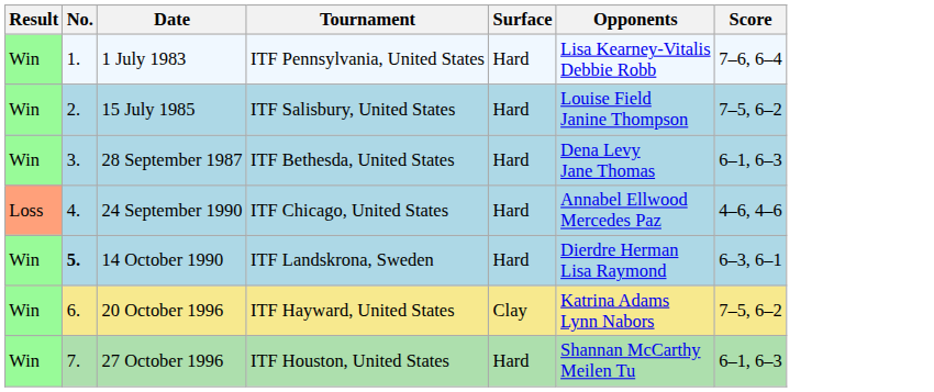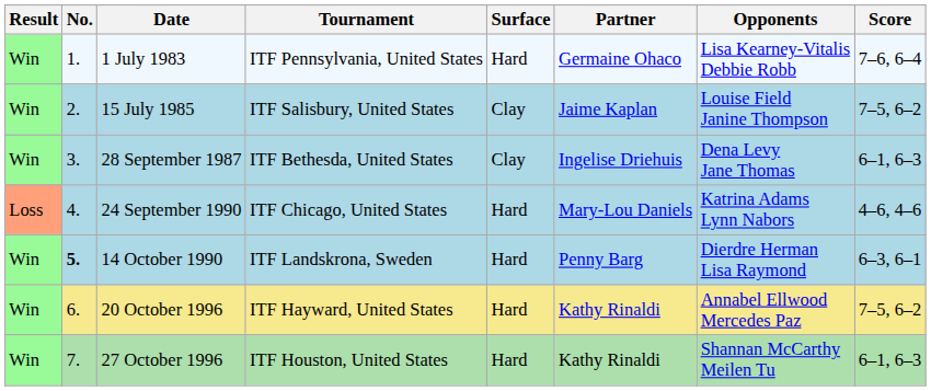 <table class="sortable wikitable" style=font-size:97%>
 <tr>
 <th>Result</th>
 <th>No.</th>
 <th>Date</th>
 <th>Tournament</th>
 <th>Surface</th>
+<th>Partner</th>
 <th>Opponents</th>
 <th>Score</th>
 </tr>
 <tr style="background:#f0f8ff;">
 <td style="background:#98fb98;">Win</td>
 <td>1.</td>
 <td>1 July 1983</td>
 <td>ITF Pennsylvania, United States</td>
 <td>Hard</td>
+<td> <a href='#'>Germaine Ohaco</a></td>
 <td> <a href='#'>Lisa Kearney-Vitalis</a> <br>  <a href='#'>Debbie Robb</a></td>
 <td>7–6, 6–4</td>
 </tr>
 <tr bgcolor=lightblue>
 <td style="background:#98fb98;">Win</td>
 <td>2.</td>
 <td>15 July 1985</td>
 <td>ITF Salisbury, United States</td>
-<td>Hard</td>
+<td>Clay</td>
+<td> <a href='#'>Jaime Kaplan</a></td>
 <td> <a href='#'>Louise Field</a> <br>  <a href='#'>Janine Thompson</a></td>
 <td>7–5, 6–2</td>
 </tr>
 <tr style="background:lightblue;">
 <td style="background:#98fb98;">Win</td>
 <td>3.</td>
 <td>28 September 1987</td>
 <td>ITF Bethesda, United States</td>
-<td>Hard</td>
+<td>Clay</td>
+<td> <a href='#'>Ingelise Driehuis</a></td>
 <td> <a href='#'>Dena Levy</a> <br>  <a href='#'>Jane Thomas</a></td>
 <td>6–1, 6–3</td>
 </tr>
 <tr style="background:lightblue;">
 <td style="background:#ffa07a;">Loss</td>
 <td>4.</td>
 <td>24 September 1990</td>
 <td>ITF Chicago, United States</td>
 <td>Hard</td>
-<td> <a href='#'>Annabel Ellwood</a> <br>  <a href='#'>Mercedes Paz</a></td>
+<td> <a href='#'>Mary-Lou Daniels</a></td>
+<td> <a href='#'>Katrina Adams</a> <br>  <a href='#'>Lynn Nabors</a></td>
 <td>4–6, 4–6</td>
 </tr>
 <tr style="background:lightblue;">
 <td style="background:#98fb98;">Win</td>
 <td><strong>5.</strong></td>
 <td>14 October 1990</td>
 <td>ITF Landskrona, Sweden</td>
 <td>Hard</td>
+<td> <a href='#'>Penny Barg</a></td>
 <td> <a href='#'>Dierdre Herman</a> <br>  <a href='#'>Lisa Raymond</a></td>
 <td>6–3, 6–1</td>
 </tr>
 <tr style="background:#f7e98e;">
 <td style="background:#98fb98;">Win</td>
 <td>6.</td>
 <td>20 October 1996</td>
 <td>ITF Hayward, United States</td>
-<td>Clay</td>
-<td> <a href='#'>Katrina Adams</a> <br>  <a href='#'>Lynn Nabors</a></td>
+<td>Hard</td>
+<td> <a href='#'>Kathy Rinaldi</a></td>
+<td> <a href='#'>Annabel Ellwood</a> <br>  <a href='#'>Mercedes Paz</a></td>
 <td>7–5, 6–2</td>
 </tr>
 <tr style="background:#addfad;">
 <td style="background:#98fb98;">Win</td>
 <td>7.</td>
 <td>27 October 1996</td>
 <td>ITF Houston, United States</td>
 <td>Hard</td>
+<td> Kathy Rinaldi</td>
 <td> <a href='#'>Shannan McCarthy</a> <br>  <a href='#'>Meilen Tu</a></td>
 <td>6–1, 6–3</td>
 </tr>
 </table>
